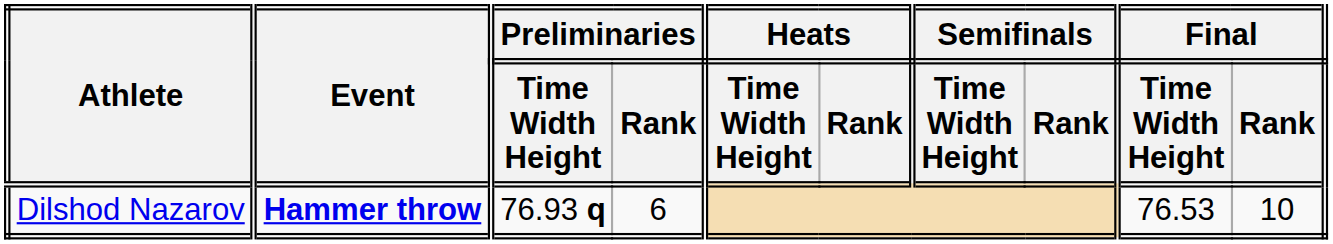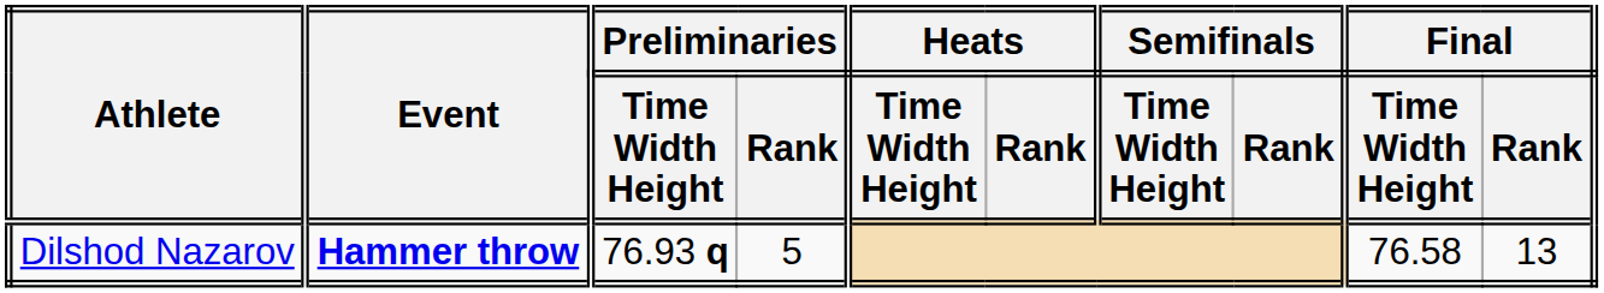 <table class=wikitable style="font-size:90%; border: double;">
 <tr>
 <th rowspan="2" style="border-right:double">Athlete</th>
 <th rowspan="2" style="border-right:double">Event</th>
 <th colspan="2" style="border-right:double; border-bottom:double;">Preliminaries</th>
 <th colspan="2" style="border-right:double; border-bottom:double;">Heats</th>
 <th colspan="2" style="border-right:double; border-bottom:double;">Semifinals</th>
 <th colspan="2" style="border-right:double; border-bottom:double;">Final</th>
 </tr>
 <tr>
 <th>Time<br>Width<br>Height</th>
 <th style="border-right:double">Rank</th>
 <th>Time<br>Width<br>Height</th>
 <th style="border-right:double">Rank</th>
 <th>Time<br>Width<br>Height</th>
 <th style="border-right:double">Rank</th>
 <th>Time<br>Width<br>Height</th>
 <th style="border-right:double">Rank</th>
 </tr>
 <tr style="border-top: double;">
 <td style="border-right:double"><a href='#'>Dilshod Nazarov</a></td>
 <td style="border-right:double"><strong><a href='#'>Hammer throw</a></strong></td>
 <td align=center>76.93 <strong>q</strong></td>
-<td align=center style="border-right:double">6</td>
+<td align=center style="border-right:double">5</td>
 <td align=center style="border-right:double" colspan= 4 bgcolor="wheat"></td>
-<td align=center>76.53</td>
-<td align=center>10</td>
+<td align=center>76.58</td>
+<td align=center>13</td>
 </tr>
 </table>
